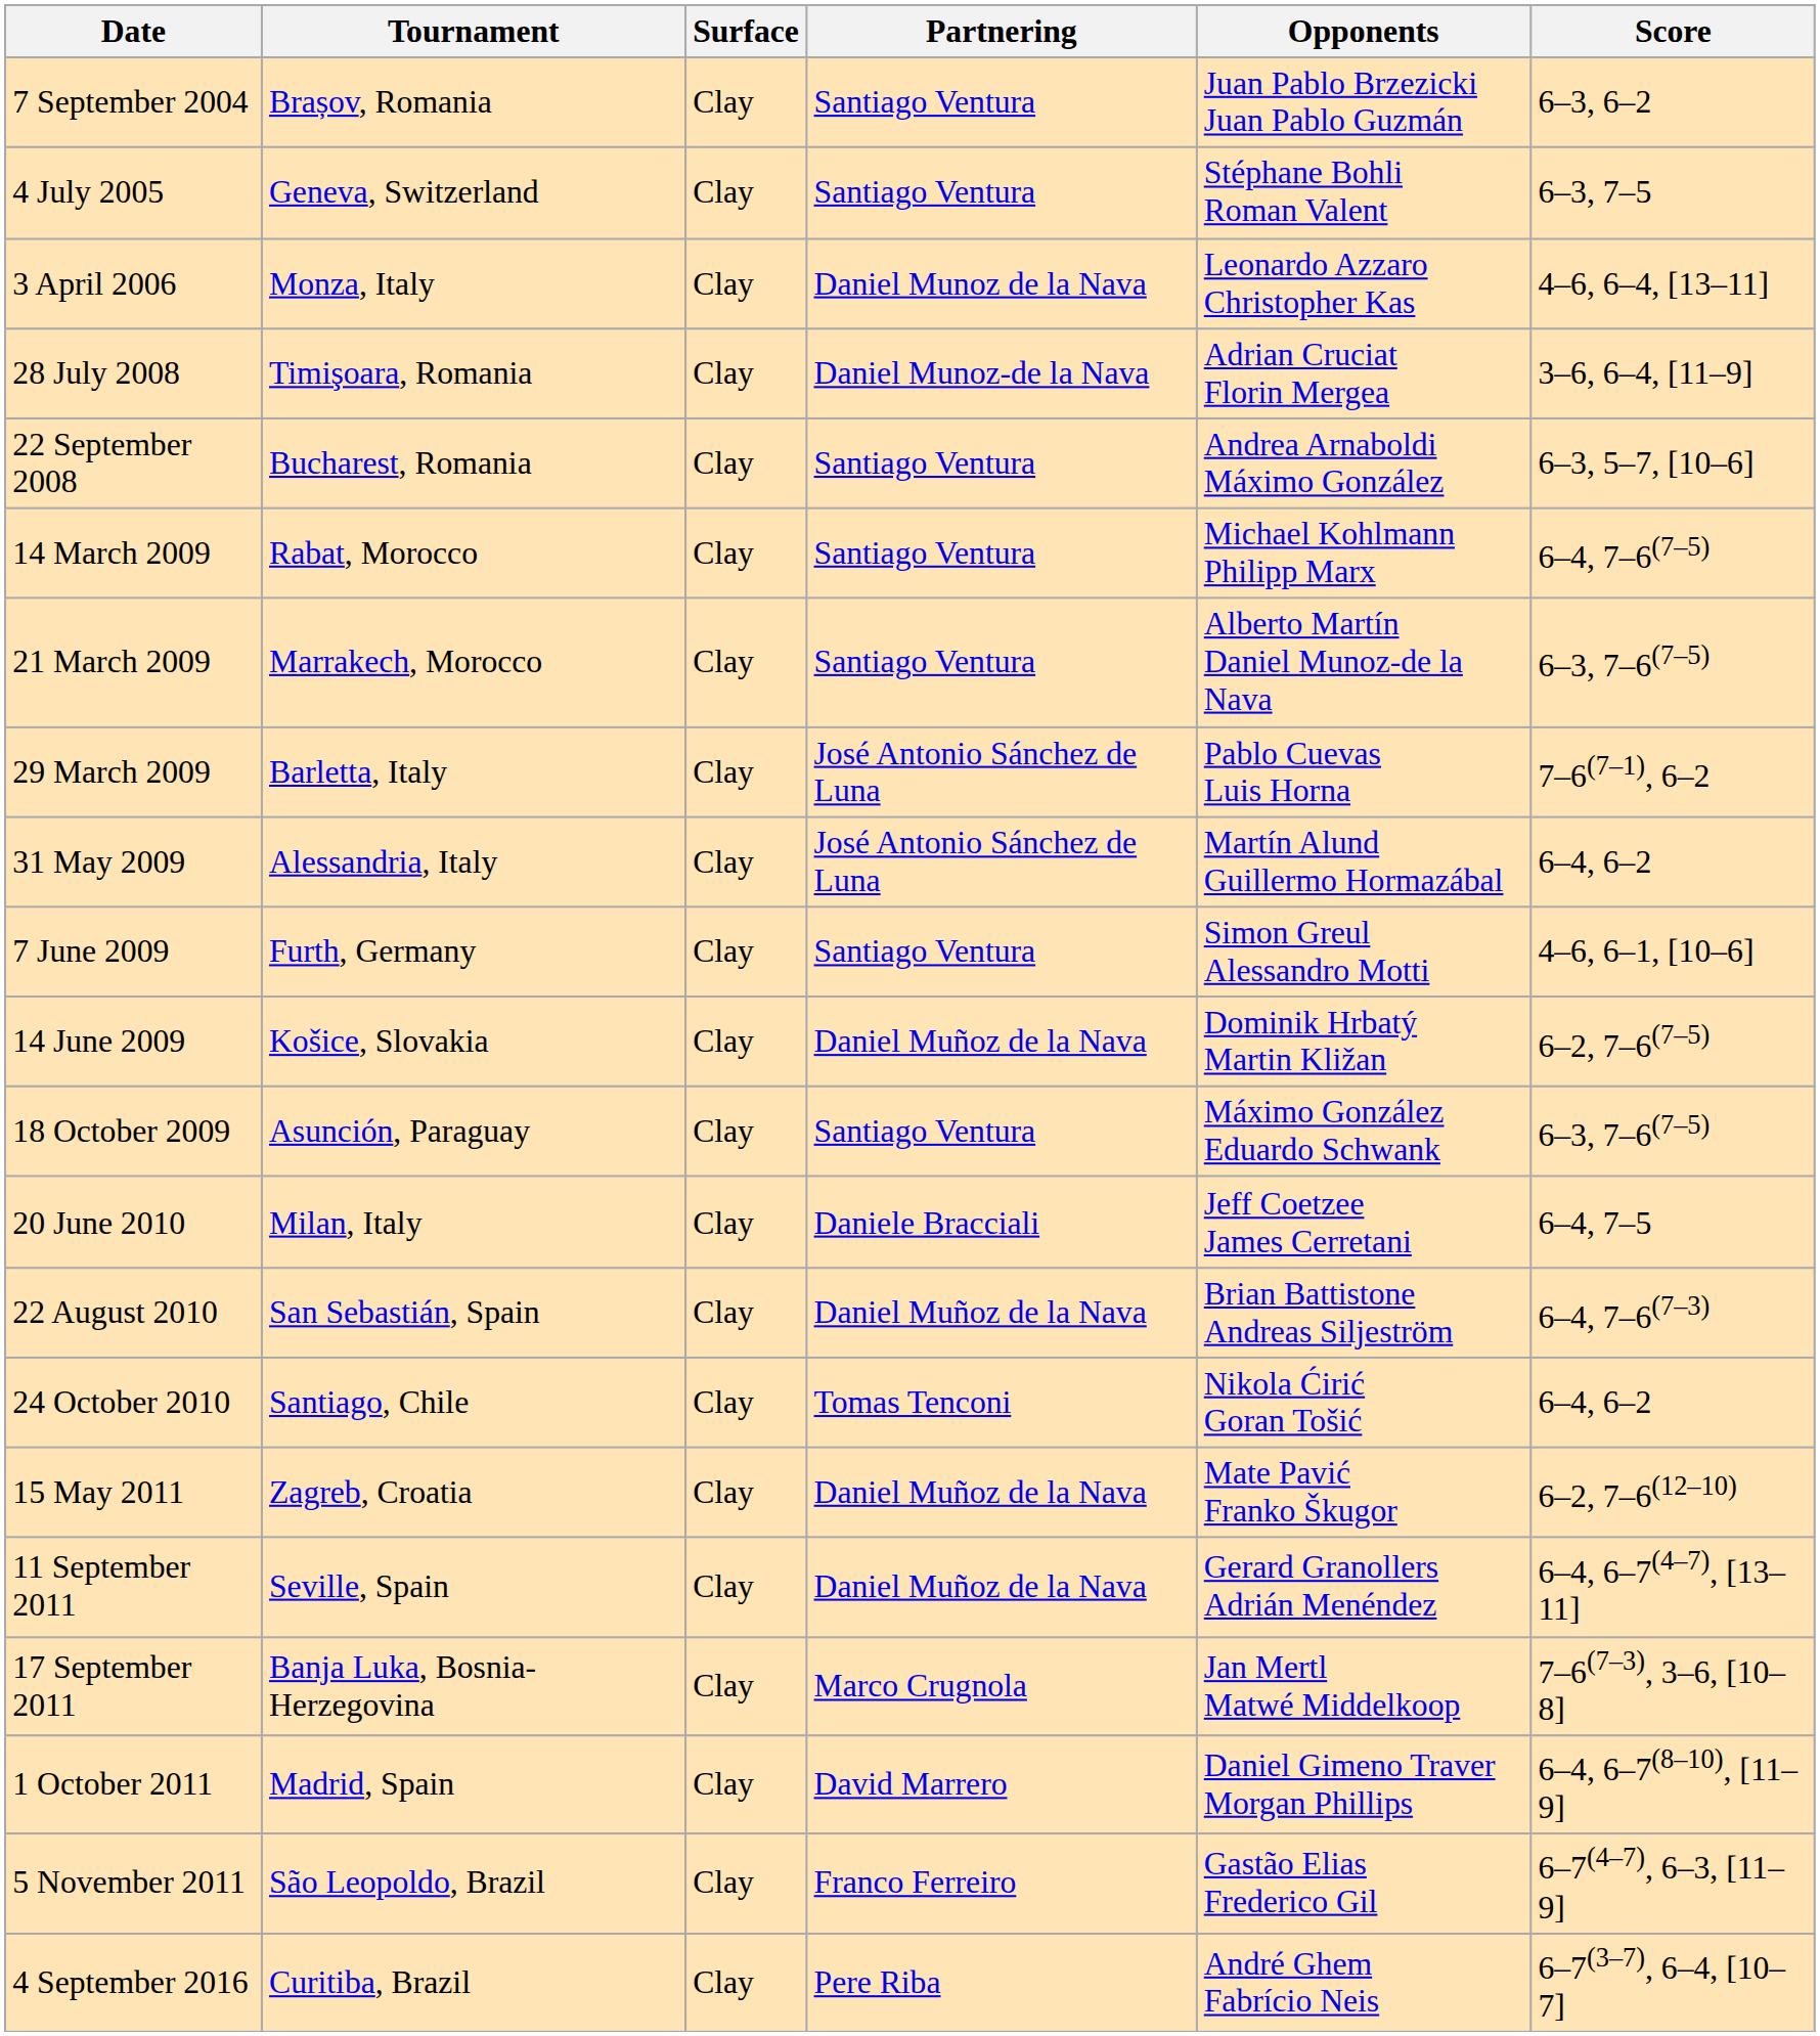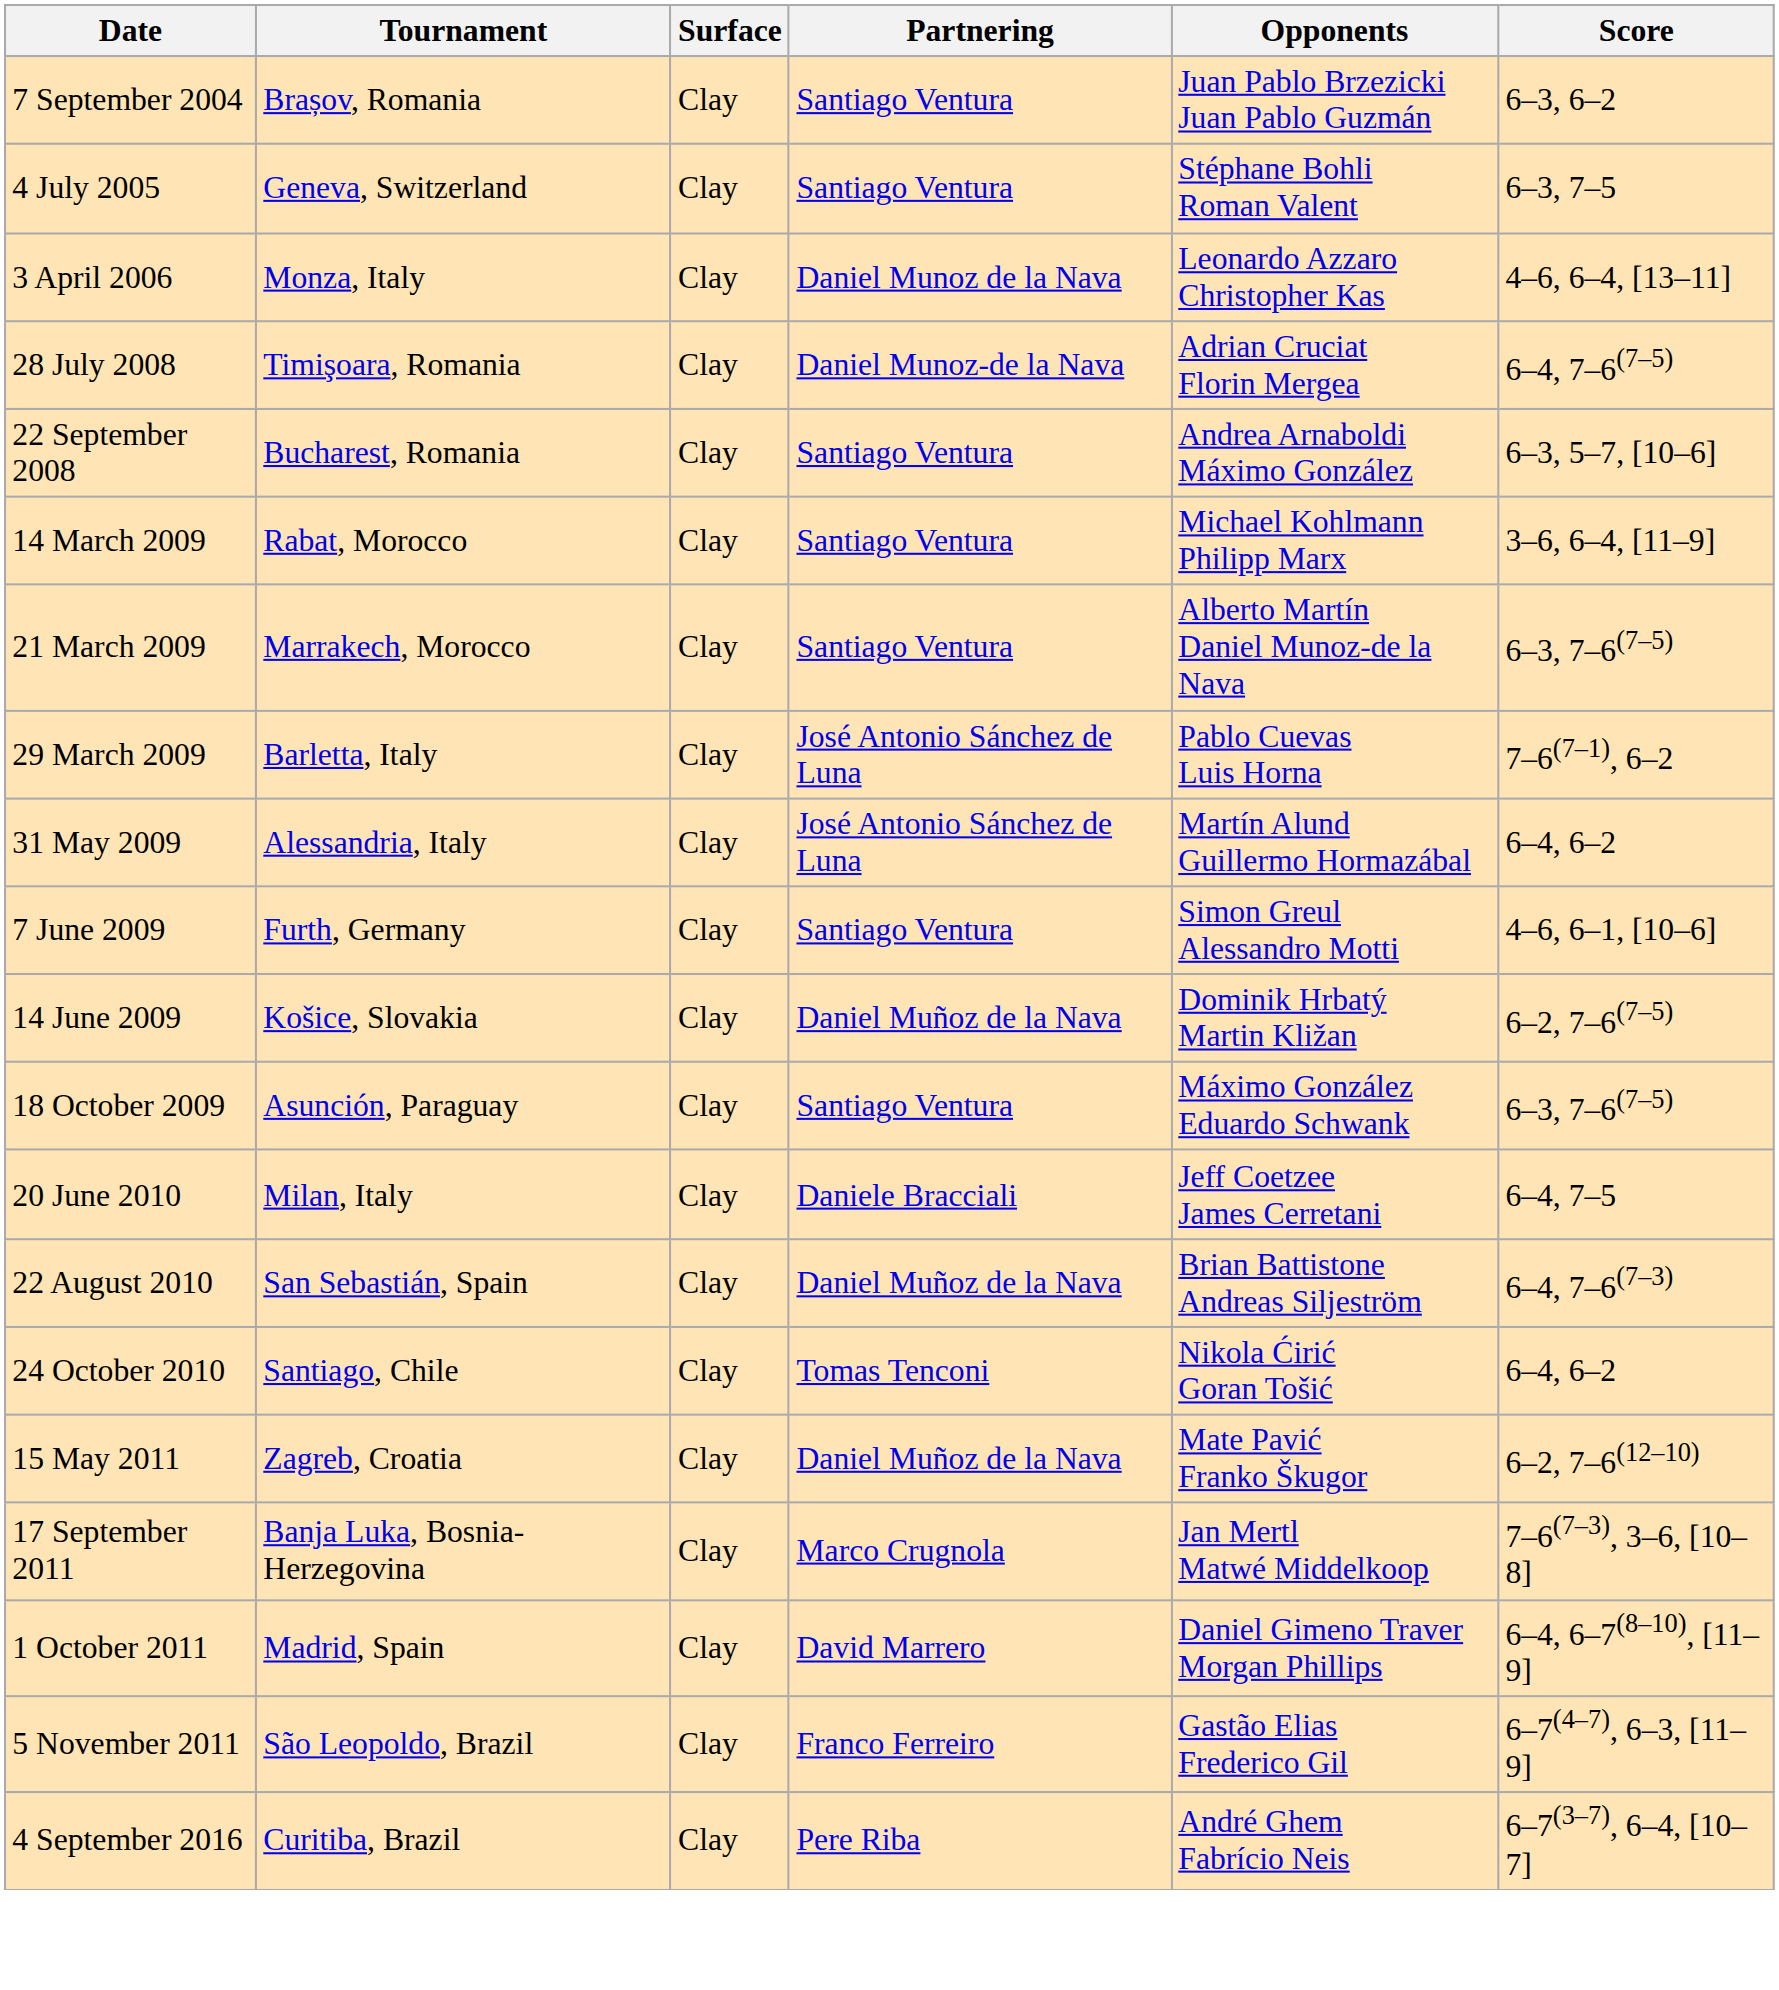 <table class="wikitable" style=font-size:97%>
 <tr>
 <th>Date</th>
 <th>Tournament</th>
 <th>Surface</th>
 <th>Partnering</th>
 <th>Opponents</th>
 <th>Score</th>
 </tr>
 <tr bgcolor=moccasin>
 <td>7 September 2004</td>
 <td><a href='#'>Brașov</a>, Romania</td>
 <td>Clay</td>
 <td> <a href='#'>Santiago Ventura</a></td>
 <td> <a href='#'>Juan Pablo Brzezicki</a><br> <a href='#'>Juan Pablo Guzmán</a></td>
 <td>6–3, 6–2</td>
 </tr>
 <tr bgcolor=moccasin>
 <td>4 July 2005</td>
 <td><a href='#'>Geneva</a>, Switzerland</td>
 <td>Clay</td>
 <td> <a href='#'>Santiago Ventura</a></td>
 <td> <a href='#'>Stéphane Bohli</a><br> <a href='#'>Roman Valent</a></td>
 <td>6–3, 7–5</td>
 </tr>
 <tr bgcolor=moccasin>
 <td>3 April 2006</td>
 <td><a href='#'>Monza</a>, Italy</td>
 <td>Clay</td>
 <td> <a href='#'>Daniel Munoz de la Nava</a></td>
 <td> <a href='#'>Leonardo Azzaro</a><br> <a href='#'>Christopher Kas</a></td>
 <td>4–6, 6–4, [13–11]</td>
 </tr>
 <tr bgcolor=moccasin>
 <td>28 July 2008</td>
 <td><a href='#'>Timişoara</a>, Romania</td>
 <td>Clay</td>
 <td> <a href='#'>Daniel Munoz-de la Nava</a></td>
 <td> <a href='#'>Adrian Cruciat</a><br> <a href='#'>Florin Mergea</a></td>
-<td>3–6, 6–4, [11–9]</td>
+<td>6–4, 7–6<sup>(7–5)</sup></td>
 </tr>
 <tr bgcolor=moccasin>
 <td>22 September 2008</td>
 <td><a href='#'>Bucharest</a>, Romania</td>
 <td>Clay</td>
 <td> <a href='#'>Santiago Ventura</a></td>
 <td> <a href='#'>Andrea Arnaboldi</a><br> <a href='#'>Máximo González</a></td>
 <td>6–3, 5–7, [10–6]</td>
 </tr>
 <tr bgcolor=moccasin>
 <td>14 March 2009</td>
 <td><a href='#'>Rabat</a>, Morocco</td>
 <td>Clay</td>
 <td> <a href='#'>Santiago Ventura</a></td>
 <td> <a href='#'>Michael Kohlmann</a><br> <a href='#'>Philipp Marx</a></td>
-<td>6–4, 7–6<sup>(7–5)</sup></td>
+<td>3–6, 6–4, [11–9]</td>
 </tr>
 <tr bgcolor=moccasin>
 <td>21 March 2009</td>
 <td><a href='#'>Marrakech</a>, Morocco</td>
 <td>Clay</td>
 <td> <a href='#'>Santiago Ventura</a></td>
 <td> <a href='#'>Alberto Martín</a><br> <a href='#'>Daniel Munoz-de la Nava</a></td>
 <td>6–3, 7–6<sup>(7–5)</sup></td>
 </tr>
 <tr bgcolor=moccasin>
 <td>29 March 2009</td>
 <td><a href='#'>Barletta</a>, Italy</td>
 <td>Clay</td>
 <td> <a href='#'>José Antonio Sánchez de Luna</a></td>
 <td> <a href='#'>Pablo Cuevas</a><br> <a href='#'>Luis Horna</a></td>
 <td>7–6<sup>(7–1)</sup>, 6–2</td>
 </tr>
 <tr bgcolor=moccasin>
 <td>31 May 2009</td>
 <td><a href='#'>Alessandria</a>, Italy</td>
 <td>Clay</td>
 <td> <a href='#'>José Antonio Sánchez de Luna</a></td>
 <td> <a href='#'>Martín Alund</a><br> <a href='#'>Guillermo Hormazábal</a></td>
 <td>6–4, 6–2</td>
 </tr>
 <tr bgcolor=moccasin>
 <td>7 June 2009</td>
 <td><a href='#'>Furth</a>, Germany</td>
 <td>Clay</td>
 <td> <a href='#'>Santiago Ventura</a></td>
 <td> <a href='#'>Simon Greul</a><br> <a href='#'>Alessandro Motti</a></td>
 <td>4–6, 6–1, [10–6]</td>
 </tr>
 <tr bgcolor=moccasin>
 <td>14 June 2009</td>
 <td><a href='#'>Košice</a>, Slovakia</td>
 <td>Clay</td>
 <td> <a href='#'>Daniel Muñoz de la Nava</a></td>
 <td> <a href='#'>Dominik Hrbatý</a><br> <a href='#'>Martin Kližan</a></td>
 <td>6–2, 7–6<sup>(7–5)</sup></td>
 </tr>
 <tr bgcolor=moccasin>
 <td>18 October 2009</td>
 <td><a href='#'>Asunción</a>, Paraguay</td>
 <td>Clay</td>
 <td> <a href='#'>Santiago Ventura</a></td>
 <td> <a href='#'>Máximo González</a><br> <a href='#'>Eduardo Schwank</a></td>
 <td>6–3, 7–6<sup>(7–5)</sup></td>
 </tr>
 <tr bgcolor=moccasin>
 <td>20 June 2010</td>
 <td><a href='#'>Milan</a>, Italy</td>
 <td>Clay</td>
 <td> <a href='#'>Daniele Bracciali</a></td>
 <td> <a href='#'>Jeff Coetzee</a><br> <a href='#'>James Cerretani</a></td>
 <td>6–4, 7–5</td>
 </tr>
 <tr bgcolor=moccasin>
 <td>22 August 2010</td>
 <td><a href='#'>San Sebastián</a>, Spain</td>
 <td>Clay</td>
 <td> <a href='#'>Daniel Muñoz de la Nava</a></td>
 <td> <a href='#'>Brian Battistone</a><br> <a href='#'>Andreas Siljeström</a></td>
 <td>6–4, 7–6<sup>(7–3)</sup></td>
 </tr>
 <tr bgcolor=moccasin>
 <td>24 October 2010</td>
 <td><a href='#'>Santiago</a>, Chile</td>
 <td>Clay</td>
 <td> <a href='#'>Tomas Tenconi</a></td>
 <td> <a href='#'>Nikola Ćirić</a><br> <a href='#'>Goran Tošić</a></td>
 <td>6–4, 6–2</td>
 </tr>
 <tr bgcolor=moccasin>
 <td>15 May 2011</td>
 <td><a href='#'>Zagreb</a>, Croatia</td>
 <td>Clay</td>
 <td> <a href='#'>Daniel Muñoz de la Nava</a></td>
 <td> <a href='#'>Mate Pavić</a><br> <a href='#'>Franko Škugor</a></td>
 <td>6–2, 7–6<sup>(12–10)</sup></td>
 </tr>
 <tr style=background:moccasin>
-<td>11 September 2011</td>
-<td><a href='#'>Seville</a>, Spain</td>
-<td>Clay</td>
-<td> <a href='#'>Daniel Muñoz de la Nava</a></td>
-<td> <a href='#'>Gerard Granollers</a><br> <a href='#'>Adrián Menéndez</a></td>
-<td>6–4, 6–7<sup>(4–7)</sup>, [13–11]</td>
-</tr>
-<tr style=background:moccasin>
 <td>17 September 2011</td>
 <td><a href='#'>Banja Luka</a>, Bosnia-Herzegovina</td>
 <td>Clay</td>
 <td> <a href='#'>Marco Crugnola</a></td>
 <td> <a href='#'>Jan Mertl</a><br> <a href='#'>Matwé Middelkoop</a></td>
 <td>7–6<sup>(7–3)</sup>, 3–6, [10–8]</td>
 </tr>
 <tr style=background:moccasin>
 <td>1 October 2011</td>
 <td><a href='#'>Madrid</a>, Spain</td>
 <td>Clay</td>
 <td> <a href='#'>David Marrero</a></td>
 <td> <a href='#'>Daniel Gimeno Traver</a><br> <a href='#'>Morgan Phillips</a></td>
 <td>6–4, 6–7<sup>(8–10)</sup>, [11–9]</td>
 </tr>
 <tr bgcolor=moccasin>
 <td>5 November 2011</td>
 <td><a href='#'>São Leopoldo</a>, Brazil</td>
 <td>Clay</td>
 <td> <a href='#'>Franco Ferreiro</a></td>
 <td> <a href='#'>Gastão Elias</a><br> <a href='#'>Frederico Gil</a></td>
 <td>6–7<sup>(4–7)</sup>, 6–3, [11–9]</td>
 </tr>
 <tr bgcolor=moccasin>
 <td>4 September 2016</td>
 <td><a href='#'>Curitiba</a>, Brazil</td>
 <td>Clay</td>
 <td> <a href='#'>Pere Riba</a></td>
 <td> <a href='#'>André Ghem</a><br> <a href='#'>Fabrício Neis</a></td>
 <td>6–7<sup>(3–7)</sup>, 6–4, [10–7]</td>
 </tr>
 </table>
